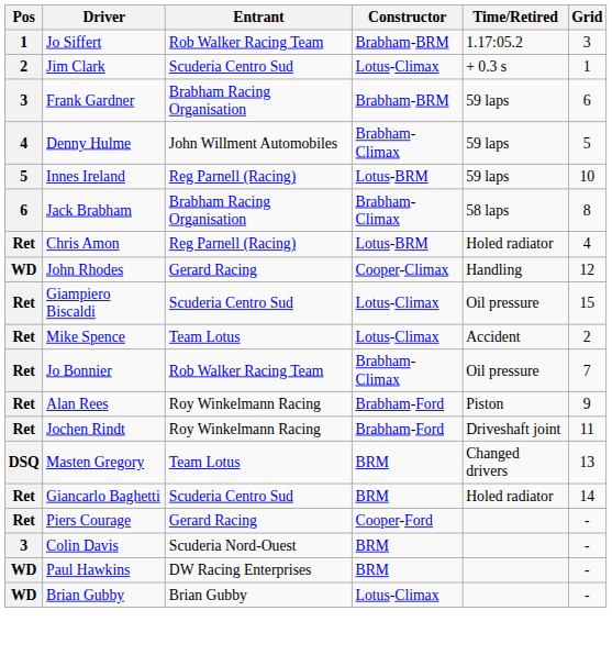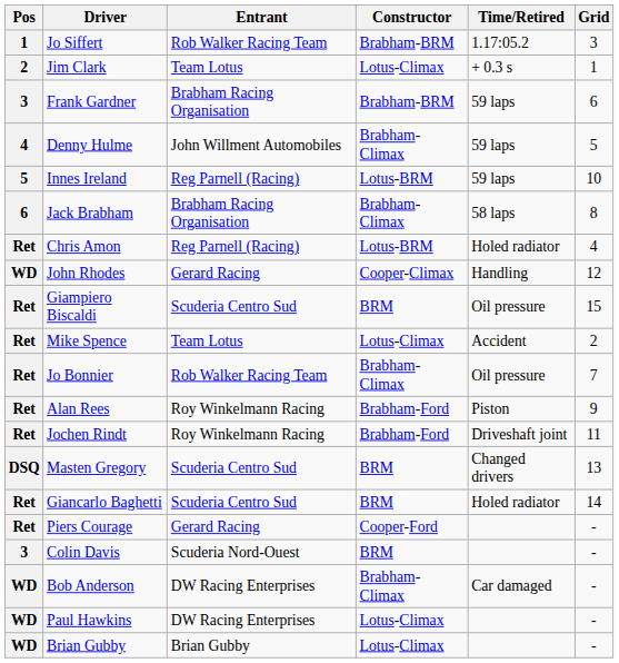 <table class="wikitable" style="font-size: 95%;">
 <tr>
 <th>Pos</th>
 <th>Driver</th>
 <th>Entrant</th>
 <th>Constructor</th>
 <th>Time/Retired</th>
 <th>Grid</th>
 </tr>
 <tr>
 <th>1</th>
 <td> <a href='#'>Jo Siffert</a></td>
 <td><a href='#'>Rob Walker Racing Team</a></td>
 <td><a href='#'>Brabham</a>-<a href='#'>BRM</a></td>
 <td>1.17:05.2</td>
 <td style="text-align:center">3</td>
 </tr>
 <tr>
 <th>2</th>
 <td> <a href='#'>Jim Clark</a></td>
-<td><a href='#'>Scuderia Centro Sud</a></td>
+<td><a href='#'>Team Lotus</a></td>
 <td><a href='#'>Lotus</a>-<a href='#'>Climax</a></td>
 <td>+ 0.3 s</td>
 <td style="text-align:center">1</td>
 </tr>
 <tr>
 <th>3</th>
 <td> <a href='#'>Frank Gardner</a></td>
 <td><a href='#'>Brabham Racing Organisation</a></td>
 <td><a href='#'>Brabham</a>-<a href='#'>BRM</a></td>
 <td>59 laps</td>
 <td style="text-align:center">6</td>
 </tr>
 <tr>
 <th>4</th>
 <td> <a href='#'>Denny Hulme</a></td>
 <td>John Willment Automobiles</td>
 <td><a href='#'>Brabham</a>-<a href='#'>Climax</a></td>
 <td>59 laps</td>
 <td style="text-align:center">5</td>
 </tr>
 <tr>
 <th>5</th>
 <td> <a href='#'>Innes Ireland</a></td>
 <td><a href='#'>Reg Parnell (Racing)</a></td>
 <td><a href='#'>Lotus</a>-<a href='#'>BRM</a></td>
 <td>59 laps</td>
 <td style="text-align:center">10</td>
 </tr>
 <tr>
 <th>6</th>
 <td> <a href='#'>Jack Brabham</a></td>
 <td><a href='#'>Brabham Racing Organisation</a></td>
 <td><a href='#'>Brabham</a>-<a href='#'>Climax</a></td>
 <td>58 laps</td>
 <td style="text-align:center">8</td>
 </tr>
 <tr>
 <th>Ret</th>
 <td> <a href='#'>Chris Amon</a></td>
 <td><a href='#'>Reg Parnell (Racing)</a></td>
 <td><a href='#'>Lotus</a>-<a href='#'>BRM</a></td>
 <td>Holed radiator</td>
 <td style="text-align:center">4</td>
 </tr>
 <tr>
 <th>WD</th>
 <td> <a href='#'>John Rhodes</a></td>
 <td><a href='#'>Gerard Racing</a></td>
 <td><a href='#'>Cooper</a>-<a href='#'>Climax</a></td>
 <td>Handling</td>
 <td style="text-align:center">12</td>
 </tr>
 <tr>
 <th>Ret</th>
 <td> <a href='#'>Giampiero Biscaldi</a></td>
 <td><a href='#'>Scuderia Centro Sud</a></td>
-<td><a href='#'>Lotus</a>-<a href='#'>Climax</a></td>
+<td><a href='#'>BRM</a></td>
 <td>Oil pressure</td>
 <td style="text-align:center">15</td>
 </tr>
 <tr>
 <th>Ret</th>
 <td> <a href='#'>Mike Spence</a></td>
 <td><a href='#'>Team Lotus</a></td>
 <td><a href='#'>Lotus</a>-<a href='#'>Climax</a></td>
 <td>Accident</td>
 <td style="text-align:center">2</td>
 </tr>
 <tr>
 <th>Ret</th>
 <td> <a href='#'>Jo Bonnier</a></td>
 <td><a href='#'>Rob Walker Racing Team</a></td>
 <td><a href='#'>Brabham</a>-<a href='#'>Climax</a></td>
 <td>Oil pressure</td>
 <td style="text-align:center">7</td>
 </tr>
 <tr>
 <th>Ret</th>
 <td> <a href='#'>Alan Rees</a></td>
 <td>Roy Winkelmann Racing</td>
 <td><a href='#'>Brabham</a>-<a href='#'>Ford</a></td>
 <td>Piston</td>
 <td style="text-align:center">9</td>
 </tr>
 <tr>
 <th>Ret</th>
 <td> <a href='#'>Jochen Rindt</a></td>
 <td>Roy Winkelmann Racing</td>
 <td><a href='#'>Brabham</a>-<a href='#'>Ford</a></td>
 <td>Driveshaft joint</td>
 <td style="text-align:center">11</td>
 </tr>
 <tr>
 <th>DSQ</th>
 <td> <a href='#'>Masten Gregory</a></td>
-<td><a href='#'>Team Lotus</a></td>
+<td><a href='#'>Scuderia Centro Sud</a></td>
 <td><a href='#'>BRM</a></td>
 <td>Changed drivers</td>
 <td style="text-align:center">13</td>
 </tr>
 <tr>
 <th>Ret</th>
 <td> <a href='#'>Giancarlo Baghetti</a></td>
 <td><a href='#'>Scuderia Centro Sud</a></td>
 <td><a href='#'>BRM</a></td>
 <td>Holed radiator</td>
 <td style="text-align:center">14</td>
 </tr>
 <tr>
 <th>Ret</th>
 <td> <a href='#'>Piers Courage</a></td>
 <td><a href='#'>Gerard Racing</a></td>
 <td><a href='#'>Cooper</a>-<a href='#'>Ford</a></td>
 <td></td>
 <td style="text-align:center">-</td>
 </tr>
 <tr>
 <th>3</th>
 <td> <a href='#'>Colin Davis</a></td>
 <td>Scuderia Nord-Ouest</td>
 <td><a href='#'>BRM</a></td>
 <td></td>
 <td style="text-align:center">-</td>
 </tr>
 <tr>
 <th>WD</th>
+<td> <a href='#'>Bob Anderson</a></td>
+<td>DW Racing Enterprises</td>
+<td><a href='#'>Brabham</a>-<a href='#'>Climax</a></td>
+<td>Car damaged</td>
+<td style="text-align:center">-</td>
+</tr>
+<tr>
+<th>WD</th>
 <td> <a href='#'>Paul Hawkins</a></td>
 <td>DW Racing Enterprises</td>
-<td><a href='#'>BRM</a></td>
+<td><a href='#'>Lotus</a>-<a href='#'>Climax</a></td>
 <td></td>
 <td style="text-align:center">-</td>
 </tr>
 <tr>
 <th>WD</th>
 <td> <a href='#'>Brian Gubby</a></td>
 <td>Brian Gubby</td>
 <td><a href='#'>Lotus</a>-<a href='#'>Climax</a></td>
 <td></td>
 <td style="text-align:center">-</td>
 </tr>
 </table>
